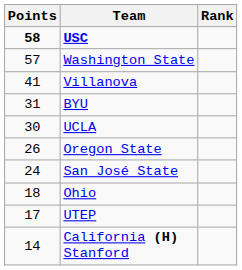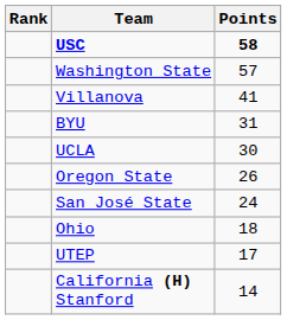 <table class="wikitable sortable" style="text-align:center">
 <tr>
+<th>Rank</th>
+<th>Team</th>
 <th>Points</th>
-<th>Team</th>
-<th>Rank</th>
 </tr>
 <tr>
+<td></td>
+<td align="left"><strong><a href='#'>USC</a></strong></td>
 <td><strong>58</strong></td>
-<td align="left"><strong><a href='#'>USC</a></strong></td>
-<td></td>
 </tr>
 <tr>
+<td></td>
+<td align="left"><a href='#'>Washington State</a></td>
 <td>57</td>
-<td align="left"><a href='#'>Washington State</a></td>
-<td></td>
 </tr>
 <tr>
+<td></td>
+<td align="left"><a href='#'>Villanova</a></td>
 <td>41</td>
-<td align="left"><a href='#'>Villanova</a></td>
-<td></td>
 </tr>
 <tr>
+<td></td>
+<td align="left"><a href='#'>BYU</a></td>
 <td>31</td>
-<td align="left"><a href='#'>BYU</a></td>
-<td></td>
 </tr>
 <tr>
+<td></td>
+<td align="left"><a href='#'>UCLA</a></td>
 <td>30</td>
-<td align="left"><a href='#'>UCLA</a></td>
-<td></td>
 </tr>
 <tr>
+<td></td>
+<td align="left"><a href='#'>Oregon State</a></td>
 <td>26</td>
-<td align="left"><a href='#'>Oregon State</a></td>
-<td></td>
 </tr>
 <tr>
+<td></td>
+<td align="left"><a href='#'>San José State</a></td>
 <td>24</td>
-<td align="left"><a href='#'>San José State</a></td>
-<td></td>
 </tr>
 <tr>
+<td></td>
+<td align="left"><a href='#'>Ohio</a></td>
 <td>18</td>
-<td align="left"><a href='#'>Ohio</a></td>
-<td></td>
 </tr>
 <tr>
+<td></td>
+<td align="left"><a href='#'>UTEP</a></td>
 <td>17</td>
-<td align="left"><a href='#'>UTEP</a></td>
-<td></td>
 </tr>
 <tr>
+<td></td>
+<td align="left"><a href='#'>California</a> <strong>(H)</strong><br> <a href='#'>Stanford</a></td>
 <td>14</td>
-<td align="left"><a href='#'>California</a> <strong>(H)</strong><br> <a href='#'>Stanford</a></td>
-<td></td>
 </tr>
 </table>
